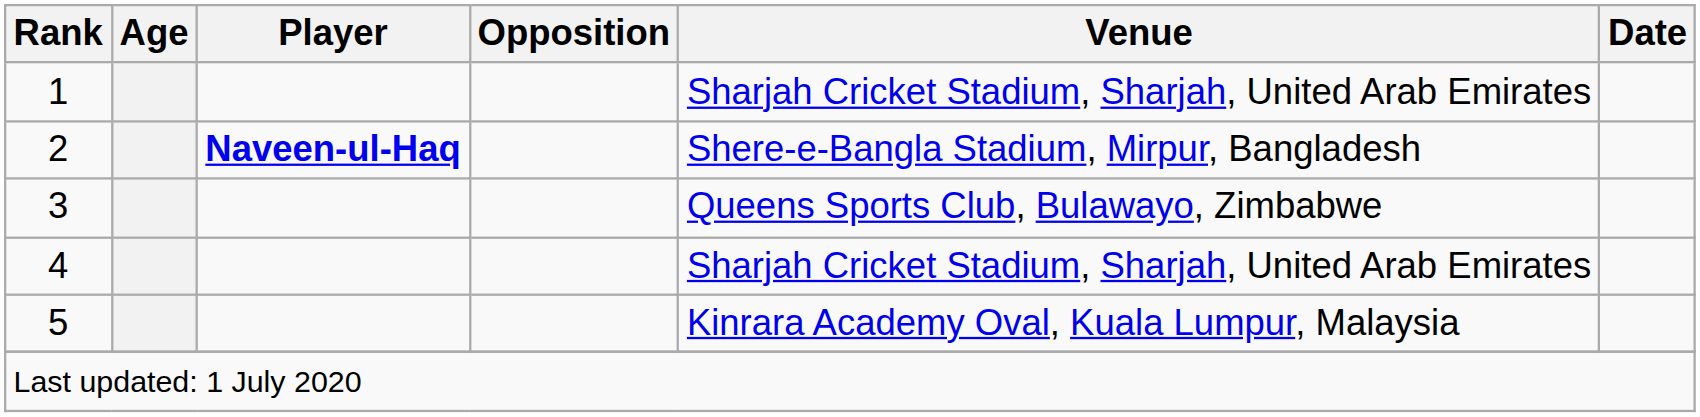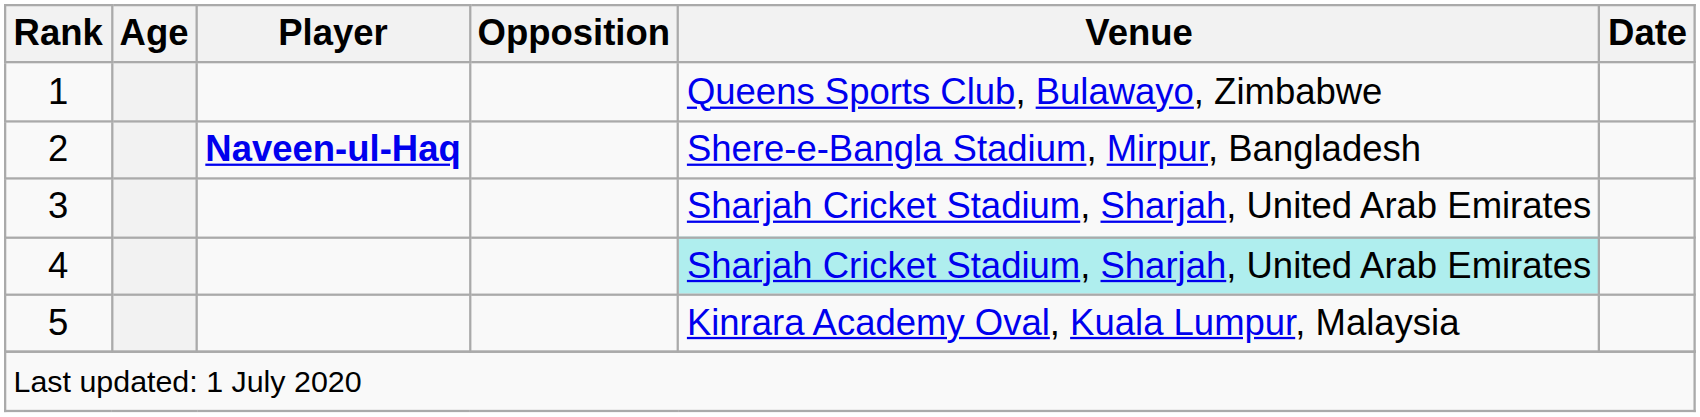 <table class="wikitable plainrowheaders sortable">
 <tr>
 <th scope=col>Rank</th>
 <th scope=col>Age</th>
 <th scope=col>Player</th>
 <th scope=col>Opposition</th>
 <th scope=col>Venue</th>
 <th scope=col>Date</th>
 </tr>
 <tr>
 <td align=center>1</td>
 <th></th>
 <td></td>
 <td></td>
-<td><a href='#'>Sharjah Cricket Stadium</a>, <a href='#'>Sharjah</a>, United Arab Emirates</td>
+<td><a href='#'>Queens Sports Club</a>, <a href='#'>Bulawayo</a>, Zimbabwe</td>
 <td></td>
 </tr>
 <tr>
 <td align=center>2</td>
 <th></th>
 <td><strong><a href='#'>Naveen-ul-Haq</a></strong></td>
 <td></td>
 <td><a href='#'>Shere-e-Bangla Stadium</a>, <a href='#'>Mirpur</a>, Bangladesh</td>
 <td></td>
 </tr>
 <tr>
 <td align=center>3</td>
 <th></th>
 <td></td>
 <td></td>
-<td><a href='#'>Queens Sports Club</a>, <a href='#'>Bulawayo</a>, Zimbabwe</td>
+<td><a href='#'>Sharjah Cricket Stadium</a>, <a href='#'>Sharjah</a>, United Arab Emirates</td>
 <td></td>
 </tr>
 <tr>
 <td align=center>4</td>
 <th></th>
 <td></td>
 <td></td>
-<td><a href='#'>Sharjah Cricket Stadium</a>, <a href='#'>Sharjah</a>, United Arab Emirates</td>
+<td style="background: paleturquoise;"><a href='#'>Sharjah Cricket Stadium</a>, <a href='#'>Sharjah</a>, United Arab Emirates</td>
 <td></td>
 </tr>
 <tr>
 <td align=center>5</td>
 <th></th>
 <td></td>
 <td></td>
 <td><a href='#'>Kinrara Academy Oval</a>, <a href='#'>Kuala Lumpur</a>, Malaysia</td>
 <td></td>
 </tr>
 <tr>
 </tr>
 <tr class=sortbottom>
 <td colspan=7><small>Last updated: 1 July 2020</small></td>
 </tr>
 </table>
